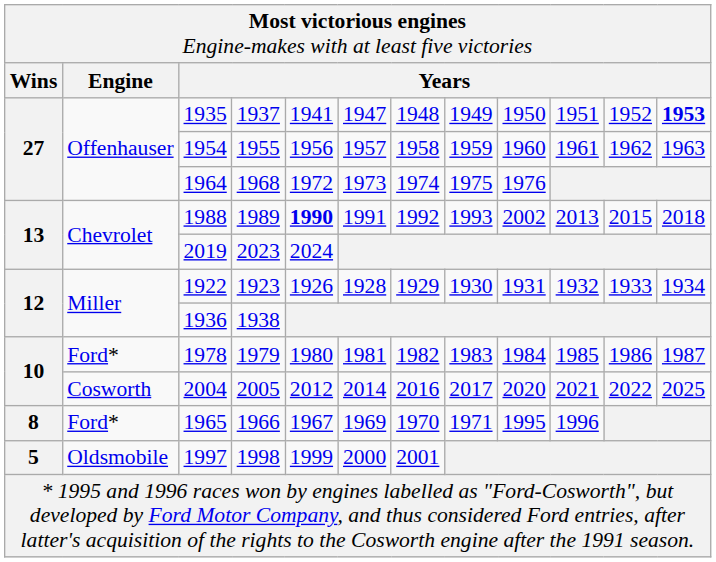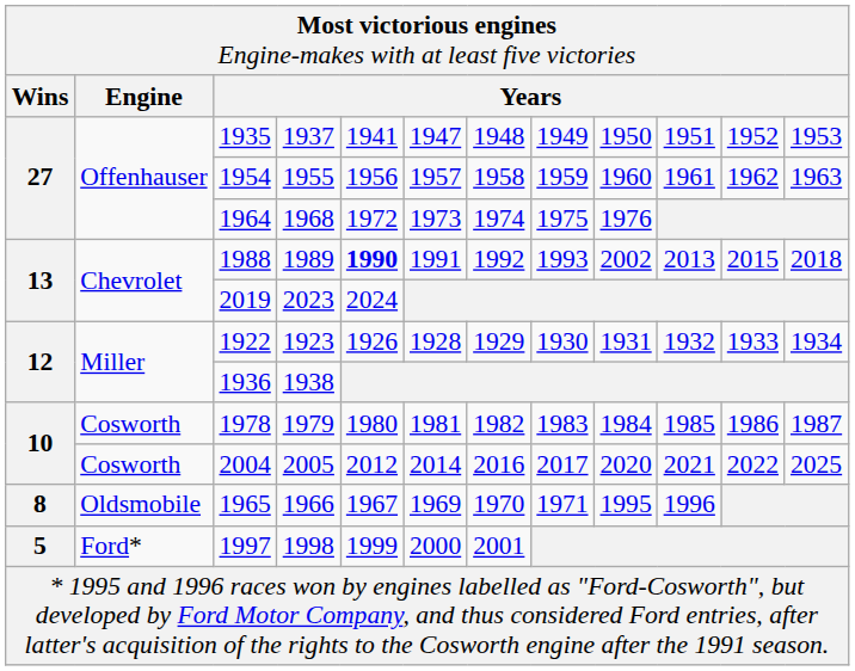 <table class="wikitable">
 <tr>
 <td style="background:#F2F2F2;" align="center" colspan="12"><strong>Most victorious engines</strong><br><em>Engine-makes with at least five victories</em></td>
 </tr>
 <tr>
 <th><strong>Wins</strong></th>
 <th><strong>Engine</strong></th>
 <td style="background:#F2F2F2;" align="center" colspan="10"><strong>Years</strong></td>
 </tr>
 <tr>
 <td style="background:#F2F2F2;" align="center" rowspan="3"><strong>27</strong></td>
 <td rowspan="3"> <a href='#'>Offenhauser</a><br></td>
 <td align="center"><a href='#'>1935</a></td>
 <td align="center"><a href='#'>1937</a></td>
 <td align="center"><a href='#'>1941</a></td>
 <td align="center"><a href='#'>1947</a></td>
 <td align="center"><a href='#'>1948</a></td>
 <td align="center"><a href='#'>1949</a></td>
 <td align="center"><a href='#'>1950</a></td>
 <td align="center"><a href='#'>1951</a></td>
 <td align="center"><a href='#'>1952</a></td>
-<td align="center"><strong><a href='#'>1953</a></strong></td>
+<td align="center"><a href='#'>1953</a></td>
 </tr>
 <tr>
 <td align="center"><a href='#'>1954</a></td>
 <td align="center"><a href='#'>1955</a></td>
 <td align="center"><a href='#'>1956</a></td>
 <td align="center"><a href='#'>1957</a></td>
 <td align="center"><a href='#'>1958</a></td>
 <td align="center"><a href='#'>1959</a></td>
 <td align="center"><a href='#'>1960</a></td>
 <td align="center"><a href='#'>1961</a></td>
 <td align="center"><a href='#'>1962</a></td>
 <td align="center"><a href='#'>1963</a></td>
 </tr>
 <tr>
 <td align="center"><a href='#'>1964</a></td>
 <td align="center"><a href='#'>1968</a></td>
 <td align="center"><a href='#'>1972</a></td>
 <td align="center"><a href='#'>1973</a></td>
 <td align="center"><a href='#'>1974</a></td>
 <td align="center"><a href='#'>1975</a></td>
 <td align="center"><a href='#'>1976</a></td>
 <td style="background:#F2F2F2;" align="center" colspan="3"> </td>
 </tr>
 <tr>
 <td style="background:#F2F2F2;" align="center" rowspan="2"><strong>13</strong></td>
 <td rowspan="2"> <a href='#'>Chevrolet</a></td>
 <td align="center"><a href='#'>1988</a></td>
 <td align="center"><a href='#'>1989</a></td>
 <td align="center"><strong><a href='#'>1990</a></strong></td>
 <td align="center"><a href='#'>1991</a></td>
 <td align="center"><a href='#'>1992</a></td>
 <td align="center"><a href='#'>1993</a></td>
 <td align="center"><a href='#'>2002</a></td>
 <td align="center"><a href='#'>2013</a></td>
 <td align="center"><a href='#'>2015</a></td>
 <td align="center"><a href='#'>2018</a></td>
 </tr>
 <tr>
 <td align="center"><a href='#'>2019</a></td>
 <td align="center"><a href='#'>2023</a></td>
 <td align="center"><a href='#'>2024</a></td>
 <td style="background:#F2F2F2;" align="center" colspan="8"> </td>
 </tr>
 <tr>
 <td style="background:#F2F2F2;" align="center" rowspan="2"><strong>12</strong></td>
 <td rowspan="2"> <a href='#'>Miller</a></td>
 <td align="center"><a href='#'>1922</a></td>
 <td align="center"><a href='#'>1923</a></td>
 <td align="center"><a href='#'>1926</a></td>
 <td align="center"><a href='#'>1928</a></td>
 <td align="center"><a href='#'>1929</a></td>
 <td align="center"><a href='#'>1930</a></td>
 <td align="center"><a href='#'>1931</a></td>
 <td align="center"><a href='#'>1932</a></td>
 <td align="center"><a href='#'>1933</a></td>
 <td align="center"><a href='#'>1934</a></td>
 </tr>
 <tr>
 <td align="center"><a href='#'>1936</a></td>
 <td align="center"><a href='#'>1938</a></td>
 <td style="background:#F2F2F2;" align="center" colspan="8"> </td>
 </tr>
 <tr>
 <td style="background:#F2F2F2;" align="center" rowspan="2"><strong>10</strong></td>
-<td> <a href='#'>Ford</a>*</td>
+<td> <a href='#'>Cosworth</a></td>
 <td align="center"><a href='#'>1978</a></td>
 <td align="center"><a href='#'>1979</a></td>
 <td align="center"><a href='#'>1980</a></td>
 <td align="center"><a href='#'>1981</a></td>
 <td align="center"><a href='#'>1982</a></td>
 <td align="center"><a href='#'>1983</a></td>
 <td align="center"><a href='#'>1984</a></td>
 <td align="center"><a href='#'>1985</a></td>
 <td align="center"><a href='#'>1986</a></td>
 <td align="center"><a href='#'>1987</a></td>
 </tr>
 <tr>
 <td> <a href='#'>Cosworth</a></td>
 <td align="center"><a href='#'>2004</a></td>
 <td align="center"><a href='#'>2005</a></td>
 <td align="center"><a href='#'>2012</a></td>
 <td align="center"><a href='#'>2014</a></td>
 <td align="center"><a href='#'>2016</a></td>
 <td align="center"><a href='#'>2017</a></td>
 <td align="center"><a href='#'>2020</a></td>
 <td align="center"><a href='#'>2021</a></td>
 <td align="center"><a href='#'>2022</a></td>
 <td align="center"><a href='#'>2025</a></td>
 </tr>
 <tr>
 <td style="background:#F2F2F2;" align="center"><strong>8</strong></td>
-<td> <a href='#'>Ford</a>*</td>
+<td> <a href='#'>Oldsmobile</a></td>
 <td align="center"><a href='#'>1965</a></td>
 <td align="center"><a href='#'>1966</a></td>
 <td align="center"><a href='#'>1967</a></td>
 <td align="center"><a href='#'>1969</a></td>
 <td align="center"><a href='#'>1970</a></td>
 <td align="center"><a href='#'>1971</a></td>
 <td align="center"><a href='#'>1995</a></td>
 <td align="center"><a href='#'>1996</a></td>
 <td style="background:#F2F2F2;" align="center" colspan="2"> </td>
 </tr>
 <tr>
 <td style="background:#F2F2F2;" align="center"><strong>5</strong></td>
-<td> <a href='#'>Oldsmobile</a></td>
+<td> <a href='#'>Ford</a>*</td>
 <td align="center"><a href='#'>1997</a></td>
 <td align="center"><a href='#'>1998</a></td>
 <td align="center"><a href='#'>1999</a></td>
 <td align="center"><a href='#'>2000</a></td>
 <td align="center"><a href='#'>2001</a></td>
 <td style="background:#F2F2F2;" align="center" colspan="5"> </td>
 </tr>
 <tr>
 <td style="background:#F2F2F2;" align="center" colspan="12"><em>* 1995 and 1996 races won by engines labelled as "Ford-Cosworth", but<br>developed by <a href='#'>Ford Motor Company</a>, and thus considered Ford entries, after<br>latter's acquisition of the rights to the Cosworth engine after the 1991 season.</em></td>
 </tr>
 </table>
